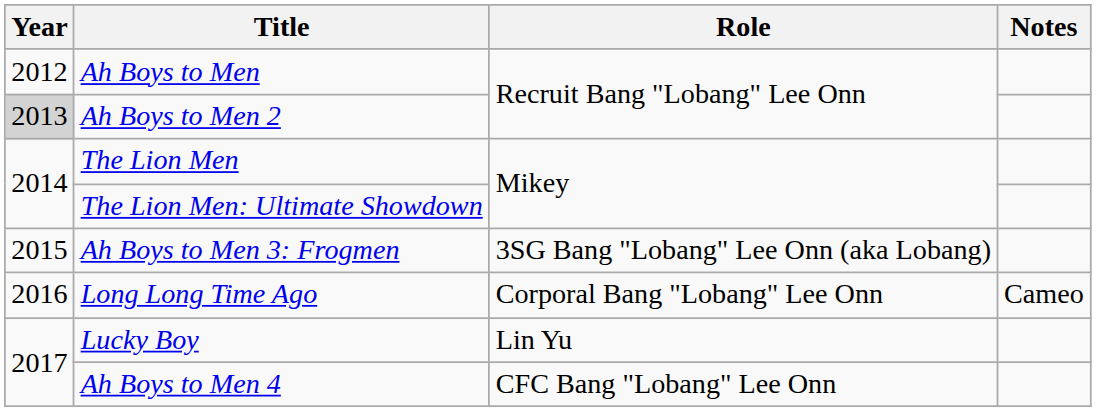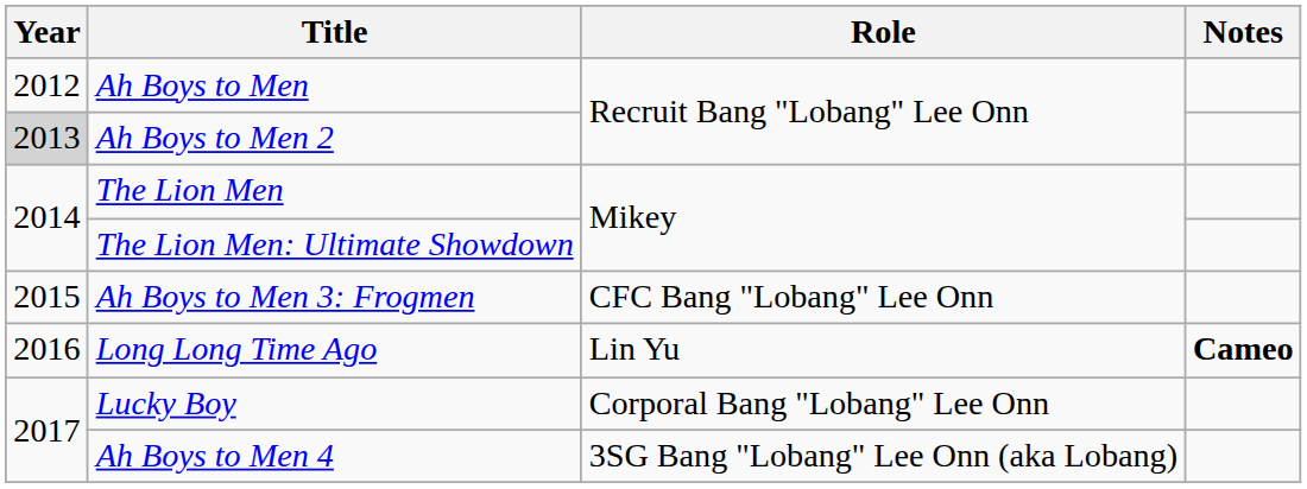 <table class="wikitable sortable">
 <tr>
 <th>Year</th>
 <th>Title</th>
 <th>Role</th>
 <th class="unsortable">Notes</th>
 </tr>
 <tr>
 <td>2012</td>
 <td><em><a href='#'>Ah Boys to Men</a></em></td>
 <td rowspan=2>Recruit Bang "Lobang" Lee Onn</td>
 <td></td>
 </tr>
 <tr>
 <td style="background: lightgrey;">2013</td>
 <td><em><a href='#'>Ah Boys to Men 2</a></em></td>
 <td></td>
 </tr>
 <tr>
 <td rowspan=2>2014</td>
 <td><em><a href='#'>The Lion Men</a></em></td>
 <td rowspan=2>Mikey</td>
 <td></td>
 </tr>
 <tr>
 <td><em><a href='#'>The Lion Men: Ultimate Showdown</a></em></td>
 <td></td>
 </tr>
 <tr>
 <td>2015</td>
 <td><em><a href='#'>Ah Boys to Men 3: Frogmen</a></em></td>
-<td>3SG Bang "Lobang" Lee Onn (aka Lobang)</td>
+<td>CFC Bang "Lobang" Lee Onn</td>
 <td></td>
 </tr>
 <tr>
 <td>2016</td>
 <td><em><a href='#'>Long Long Time Ago</a></em></td>
-<td>Corporal Bang "Lobang" Lee Onn</td>
-<td>Cameo</td>
+<td>Lin Yu</td>
+<td><strong>Cameo</strong></td>
 </tr>
 <tr>
 <td rowspan=2>2017</td>
 <td><em><a href='#'>Lucky Boy</a></em></td>
-<td>Lin Yu</td>
+<td>Corporal Bang "Lobang" Lee Onn</td>
 <td></td>
 </tr>
 <tr>
 <td><em><a href='#'>Ah Boys to Men 4</a></em></td>
-<td>CFC Bang "Lobang" Lee Onn</td>
+<td>3SG Bang "Lobang" Lee Onn (aka Lobang)</td>
 <td></td>
 </tr>
 </table>
